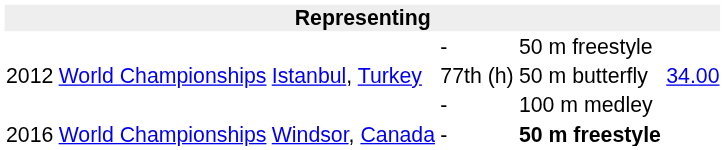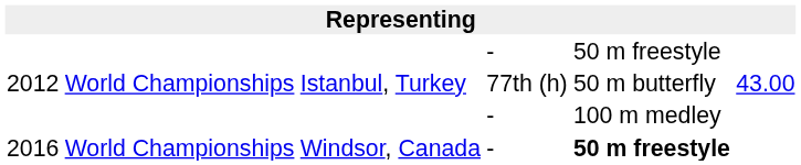 <table>
 <tr>
 <th bgcolor="#eeeeee" colspan="6">Representing </th>
 </tr>
 <tr>
 <td rowspan=3>2012</td>
 <td rowspan=3><a href='#'>World Championships</a></td>
 <td rowspan=3 align=left> <a href='#'>Istanbul</a>, <a href='#'>Turkey</a></td>
 <td>-</td>
 <td>50 m freestyle</td>
 <td><a href='#'></a></td>
 </tr>
 <tr>
 <td>77th (h)</td>
 <td>50 m butterfly</td>
-<td><a href='#'>34.00</a></td>
+<td><a href='#'>43.00</a></td>
 </tr>
 <tr>
 <td>-</td>
 <td>100 m medley</td>
 <td><a href='#'></a></td>
 </tr>
 <tr>
 <td>2016</td>
 <td><a href='#'>World Championships</a></td>
 <td align=left> <a href='#'>Windsor</a>, <a href='#'>Canada</a></td>
 <td>-</td>
 <td><strong>50 m freestyle</strong></td>
 <td><a href='#'></a></td>
 </tr>
 </table>
